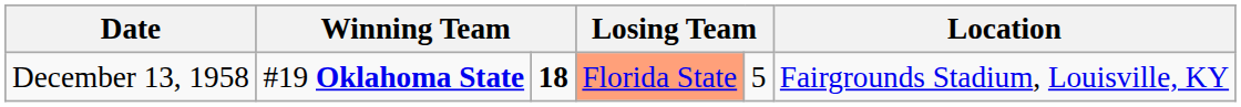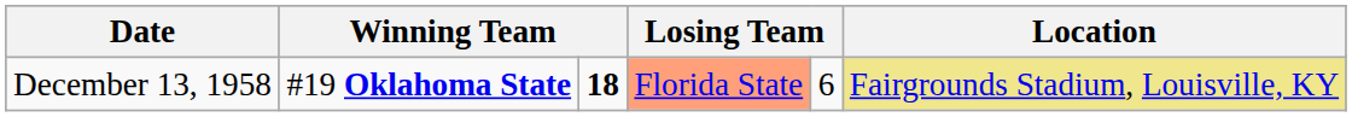 <table class="wikitable">
 <tr>
 <th>Date</th>
 <th colspan="2">Winning Team</th>
 <th colspan="2">Losing Team</th>
 <th>Location</th>
 </tr>
 <tr>
 <td>December 13, 1958</td>
 <td>#19 <strong><a href='#'>Oklahoma State</a></strong></td>
 <td><strong>18</strong></td>
 <td style="background: lightsalmon;"><a href='#'>Florida State</a></td>
-<td>5</td>
-<td><a href='#'>Fairgrounds Stadium</a>, <a href='#'>Louisville, KY</a></td>
+<td>6</td>
+<td style="background: khaki;"><a href='#'>Fairgrounds Stadium</a>, <a href='#'>Louisville, KY</a></td>
 </tr>
 </table>
